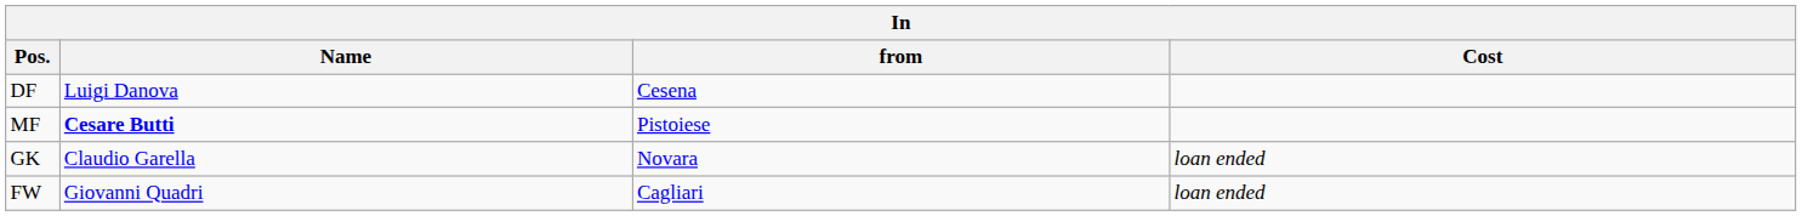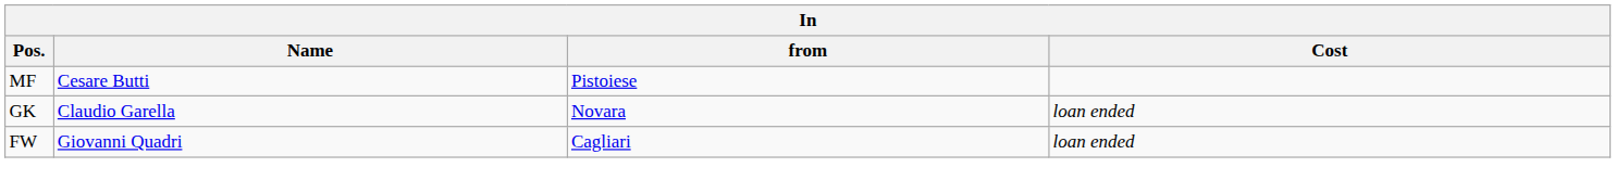 <table class="wikitable" style="font-size:90%;width:99%;">
 <tr>
 <th colspan="4">In</th>
 </tr>
 <tr>
 <th width=3%>Pos.</th>
 <th width=32%>Name</th>
 <th width=30%>from</th>
 <th width=35%>Cost</th>
 </tr>
 <tr>
-<td>DF</td>
-<td><a href='#'>Luigi Danova</a></td>
-<td><a href='#'>Cesena</a></td>
-<td></td>
-</tr>
-<tr>
 <td>MF</td>
-<td><strong><a href='#'>Cesare Butti</a></strong></td>
+<td><a href='#'>Cesare Butti</a></td>
 <td><a href='#'>Pistoiese</a></td>
 <td></td>
 </tr>
 <tr>
 <td>GK</td>
 <td><a href='#'>Claudio Garella</a></td>
 <td><a href='#'>Novara</a></td>
 <td><em>loan ended</em></td>
 </tr>
 <tr>
 <td>FW</td>
 <td><a href='#'>Giovanni Quadri</a></td>
 <td><a href='#'>Cagliari</a></td>
 <td><em>loan ended</em></td>
 </tr>
 </table>
